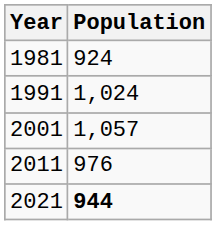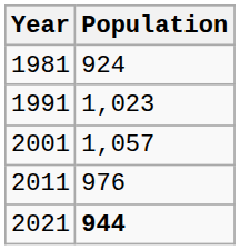 <table class="wikitable">
 <tr>
 <th>Year</th>
 <th>Population</th>
 </tr>
 <tr>
 <td>1981</td>
 <td>924</td>
 </tr>
 <tr>
 <td>1991</td>
-<td>1,024</td>
+<td>1,023</td>
 </tr>
 <tr>
 <td>2001</td>
 <td>1,057</td>
 </tr>
 <tr>
 <td>2011</td>
 <td>976</td>
 </tr>
 <tr>
 <td>2021</td>
 <td><strong>944</strong></td>
 </tr>
 </table>
